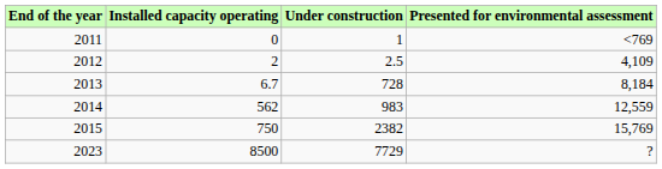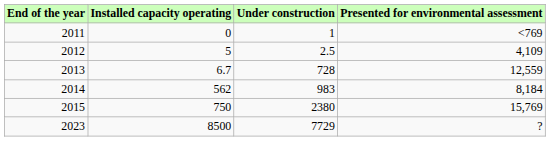 <table class="wikitable" style="text-align: right;">
 <tr>
 <th style="background-color: #cfb;">End of the year</th>
 <th style="background-color: #cfb;">Installed capacity operating</th>
 <th style="background-color: #cfb;">Under construction</th>
 <th style="background-color: #cfb;">Presented for environmental assessment</th>
 </tr>
 <tr>
 <td>2011</td>
 <td>0</td>
 <td>1</td>
 <td><769</td>
 </tr>
 <tr>
 <td>2012</td>
-<td>2</td>
+<td>5</td>
 <td>2.5</td>
 <td>4,109</td>
 </tr>
 <tr>
 <td>2013</td>
 <td>6.7</td>
 <td>728</td>
-<td>8,184</td>
+<td>12,559</td>
 </tr>
 <tr>
 <td>2014</td>
 <td>562</td>
 <td>983</td>
-<td>12,559</td>
+<td>8,184</td>
 </tr>
 <tr>
 <td>2015</td>
 <td>750</td>
-<td>2382</td>
+<td>2380</td>
 <td>15,769</td>
 </tr>
 <tr>
 <td>2023</td>
 <td>8500</td>
 <td>7729</td>
 <td>?</td>
 </tr>
 </table>
